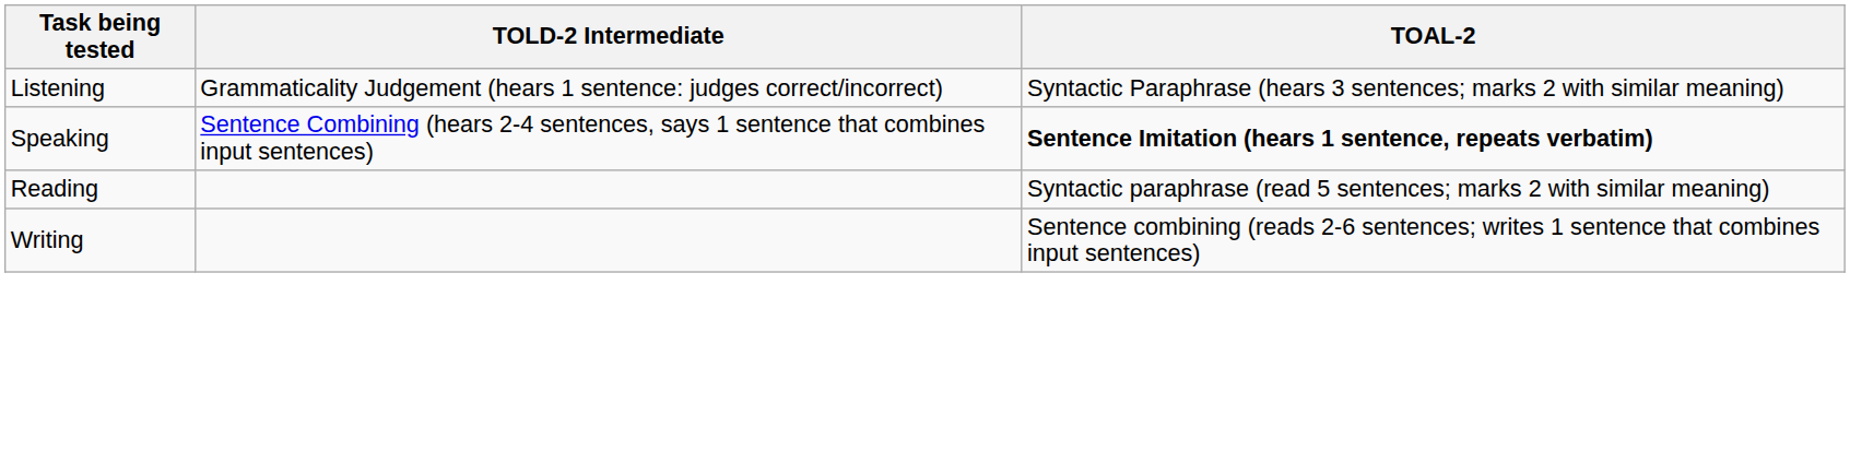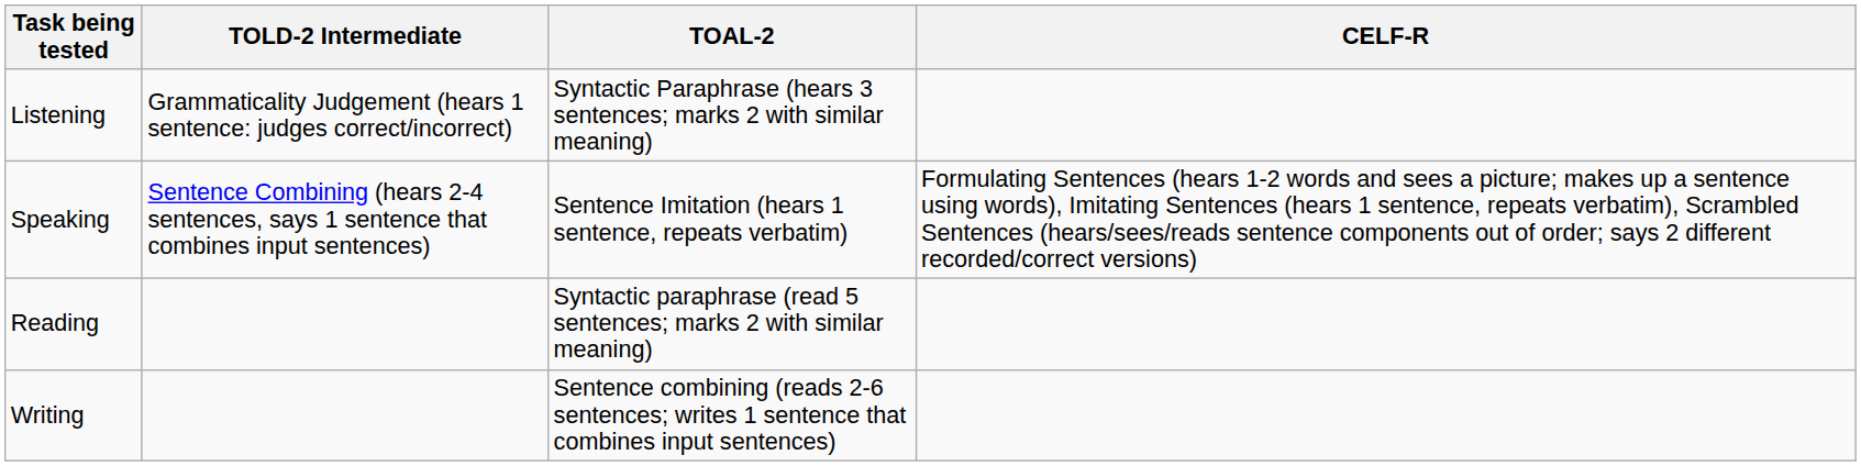 <table class="wikitable">
 <tr>
 <th>Task being tested</th>
 <th>TOLD-2 Intermediate</th>
 <th>TOAL-2</th>
+<th>CELF-R</th>
 </tr>
 <tr>
 <td>Listening</td>
 <td>Grammaticality Judgement (hears 1 sentence: judges correct/incorrect)</td>
 <td>Syntactic Paraphrase (hears 3 sentences; marks 2 with similar meaning)</td>
+<td></td>
 </tr>
 <tr>
 <td>Speaking</td>
 <td><a href='#'>Sentence Combining</a> (hears 2-4 sentences, says 1 sentence that combines input sentences)</td>
-<td><strong>Sentence Imitation (hears 1 sentence, repeats verbatim)</strong></td>
+<td>Sentence Imitation (hears 1 sentence, repeats verbatim)</td>
+<td>Formulating Sentences (hears 1-2 words and sees a picture;  makes up a sentence using words), Imitating Sentences (hears 1 sentence, repeats verbatim), Scrambled Sentences (hears/sees/reads sentence components out of order; says 2 different recorded/correct versions)</td>
 </tr>
 <tr>
 <td>Reading</td>
 <td></td>
 <td>Syntactic paraphrase (read 5 sentences; marks 2 with similar meaning)</td>
+<td></td>
 </tr>
 <tr>
 <td>Writing</td>
 <td></td>
 <td>Sentence combining (reads 2-6 sentences; writes 1 sentence that combines input sentences)</td>
+<td></td>
 </tr>
 </table>
